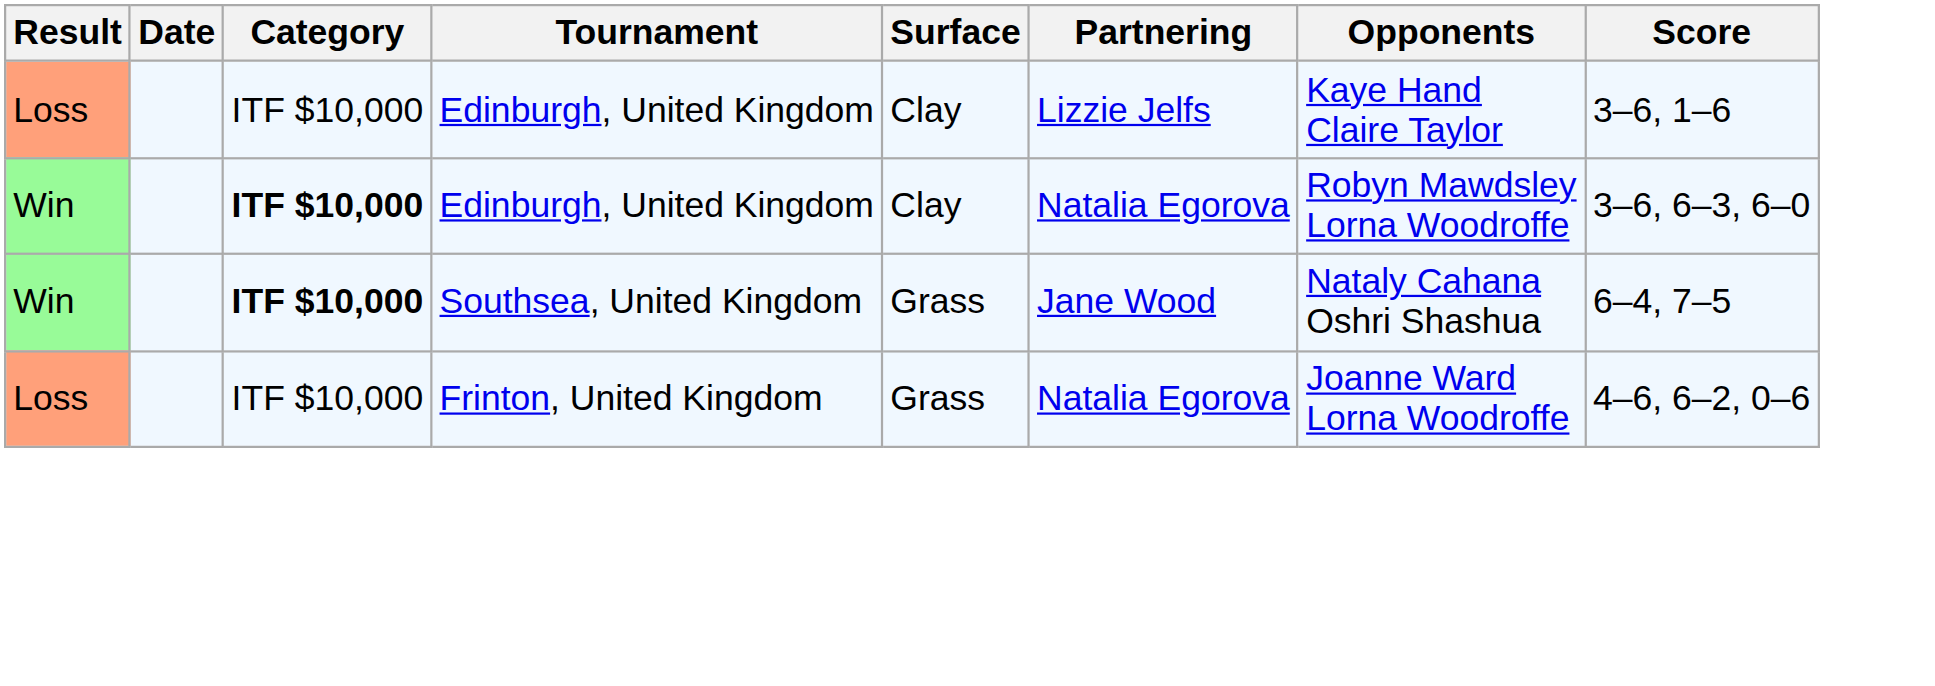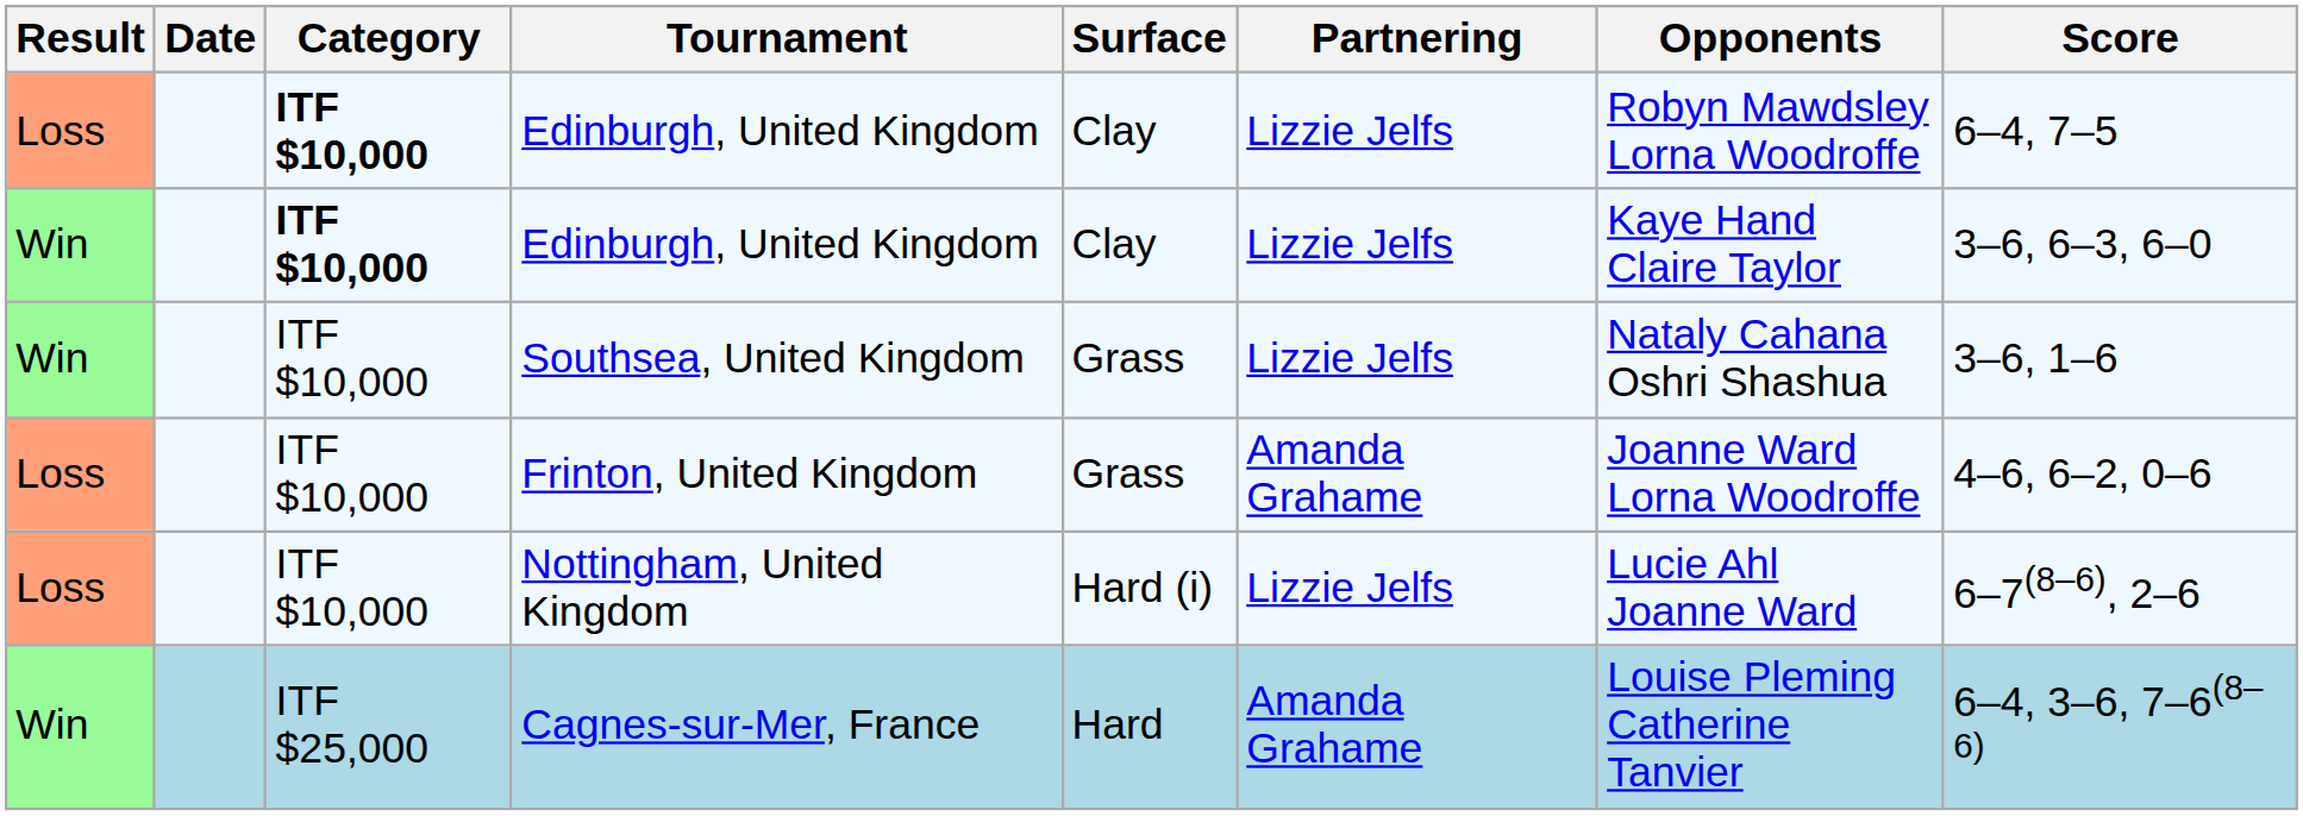 <table class="sortable wikitable">
 <tr bgcolor="#efefef">
 <th>Result</th>
 <th>Date</th>
 <th>Category</th>
 <th>Tournament</th>
 <th>Surface</th>
 <th>Partnering</th>
 <th class="unsortable">Opponents</th>
 <th class="unsortable">Score</th>
 </tr>
 <tr bgcolor=#f0f8ff>
 <td style="background:#ffa07a;">Loss</td>
 <td></td>
-<td>ITF $10,000</td>
+<td><strong>ITF $10,000</strong></td>
 <td><a href='#'>Edinburgh</a>, United Kingdom</td>
 <td>Clay</td>
 <td> <a href='#'>Lizzie Jelfs</a></td>
-<td> <a href='#'>Kaye Hand</a><br> <a href='#'>Claire Taylor</a></td>
-<td>3–6, 1–6</td>
+<td> <a href='#'>Robyn Mawdsley</a><br> <a href='#'>Lorna Woodroffe</a></td>
+<td>6–4, 7–5</td>
 </tr>
 <tr bgcolor=#f0f8ff>
 <td style="background:#98fb98;">Win</td>
 <td></td>
 <td><strong>ITF $10,000</strong></td>
 <td><a href='#'>Edinburgh</a>, United Kingdom</td>
 <td>Clay</td>
-<td> <a href='#'>Natalia Egorova</a></td>
-<td> <a href='#'>Robyn Mawdsley</a><br> <a href='#'>Lorna Woodroffe</a></td>
+<td> <a href='#'>Lizzie Jelfs</a></td>
+<td> <a href='#'>Kaye Hand</a><br> <a href='#'>Claire Taylor</a></td>
 <td>3–6, 6–3, 6–0</td>
 </tr>
 <tr bgcolor=#f0f8ff>
 <td style="background:#98fb98;">Win</td>
 <td></td>
-<td><strong>ITF $10,000</strong></td>
+<td>ITF $10,000</td>
 <td><a href='#'>Southsea</a>, United Kingdom</td>
 <td>Grass</td>
-<td> <a href='#'>Jane Wood</a></td>
+<td> <a href='#'>Lizzie Jelfs</a></td>
 <td> <a href='#'>Nataly Cahana</a><br> Oshri Shashua</td>
-<td>6–4, 7–5</td>
+<td>3–6, 1–6</td>
 </tr>
 <tr bgcolor=#f0f8ff>
 <td style="background:#ffa07a;">Loss</td>
 <td></td>
 <td>ITF $10,000</td>
 <td><a href='#'>Frinton</a>, United Kingdom</td>
 <td>Grass</td>
-<td> <a href='#'>Natalia Egorova</a></td>
+<td> <a href='#'>Amanda Grahame</a></td>
 <td> <a href='#'>Joanne Ward</a><br> <a href='#'>Lorna Woodroffe</a></td>
 <td>4–6, 6–2, 0–6</td>
 </tr>
+<tr bgcolor=#f0f8ff>
+<td style="background:#ffa07a;">Loss</td>
+<td></td>
+<td>ITF $10,000</td>
+<td><a href='#'>Nottingham</a>, United Kingdom</td>
+<td>Hard (i)</td>
+<td> <a href='#'>Lizzie Jelfs</a></td>
+<td> <a href='#'>Lucie Ahl</a><br> <a href='#'>Joanne Ward</a></td>
+<td>6–7<sup>(8–6)</sup>, 2–6</td>
+</tr>
+<tr bgcolor=lightblue>
+<td style="background:#98fb98;">Win</td>
+<td></td>
+<td>ITF $25,000</td>
+<td><a href='#'>Cagnes-sur-Mer</a>, France</td>
+<td>Hard</td>
+<td> <a href='#'>Amanda Grahame</a></td>
+<td> <a href='#'>Louise Pleming</a><br> <a href='#'>Catherine Tanvier</a></td>
+<td>6–4, 3–6, 7–6<sup>(8–6)</sup></td>
+</tr>
 </table>
